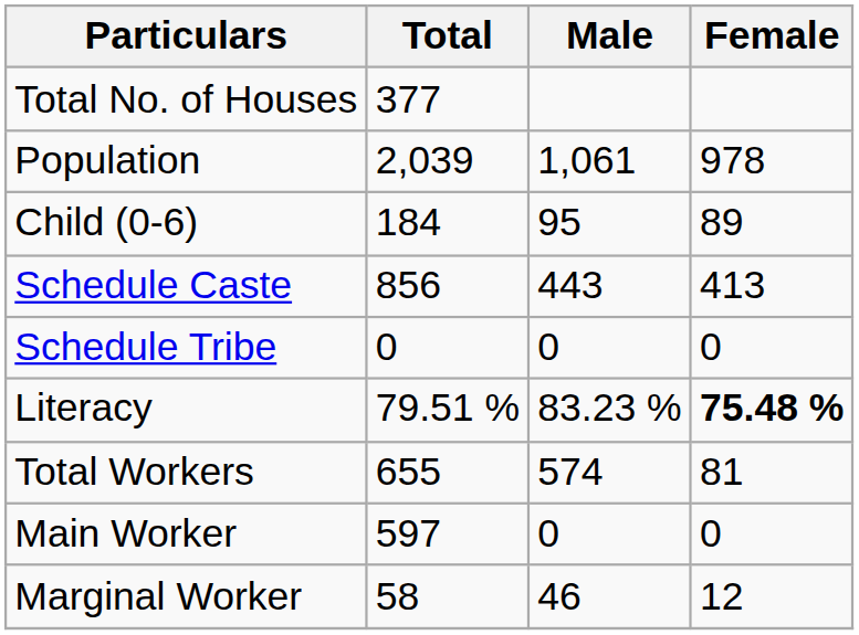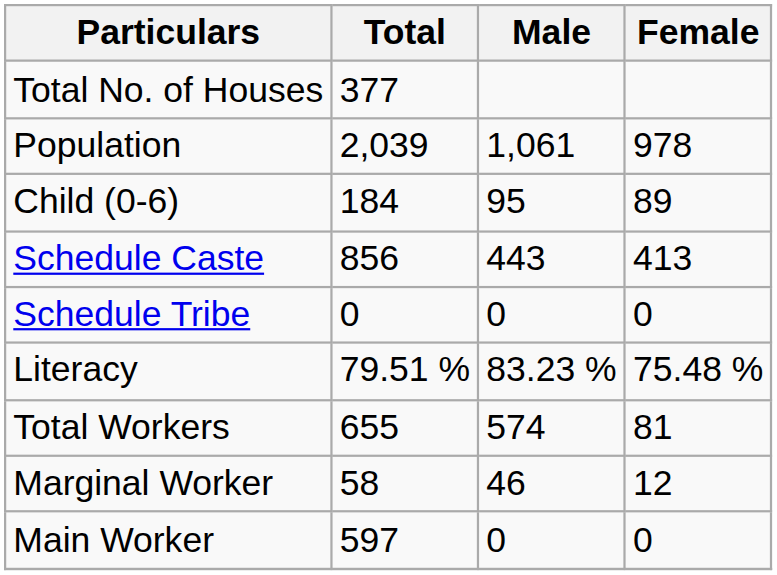 <table class="wikitable sortable">
 <tr>
 <th>Particulars</th>
 <th>Total</th>
 <th>Male</th>
 <th>Female</th>
 </tr>
 <tr>
 <td>Total No. of Houses</td>
 <td>377</td>
 <td></td>
 <td></td>
 </tr>
 <tr>
 <td>Population</td>
 <td>2,039</td>
 <td>1,061</td>
 <td>978</td>
 </tr>
 <tr>
 <td>Child (0-6)</td>
 <td>184</td>
 <td>95</td>
 <td>89</td>
 </tr>
 <tr>
 <td><a href='#'>Schedule Caste</a></td>
 <td>856</td>
 <td>443</td>
 <td>413</td>
 </tr>
 <tr>
 <td><a href='#'>Schedule Tribe</a></td>
 <td>0</td>
 <td>0</td>
 <td>0</td>
 </tr>
 <tr>
 <td>Literacy</td>
 <td>79.51   %</td>
 <td>83.23   %</td>
-<td><strong>75.48  %</strong></td>
+<td>75.48  %</td>
 </tr>
 <tr>
 <td>Total Workers</td>
 <td>655</td>
 <td>574</td>
 <td>81</td>
 </tr>
 <tr>
+<td>Marginal Worker</td>
+<td>58</td>
+<td>46</td>
+<td>12</td>
+</tr>
+<tr>
 <td>Main Worker</td>
 <td>597</td>
 <td>0</td>
 <td>0</td>
 </tr>
 <tr>
-<td>Marginal Worker</td>
-<td>58</td>
-<td>46</td>
-<td>12</td>
-</tr>
-<tr>
 </tr>
 </table>
